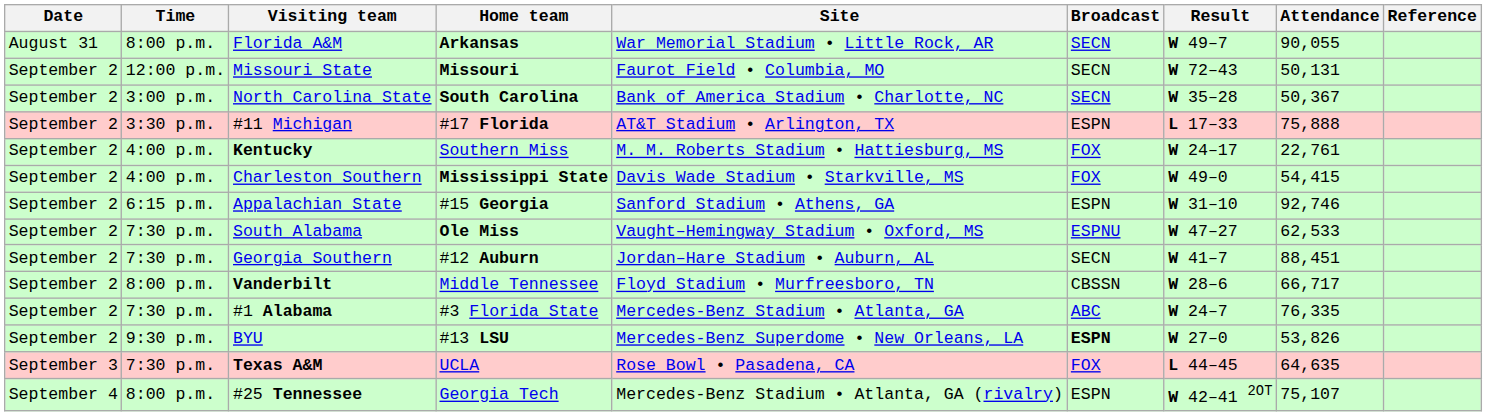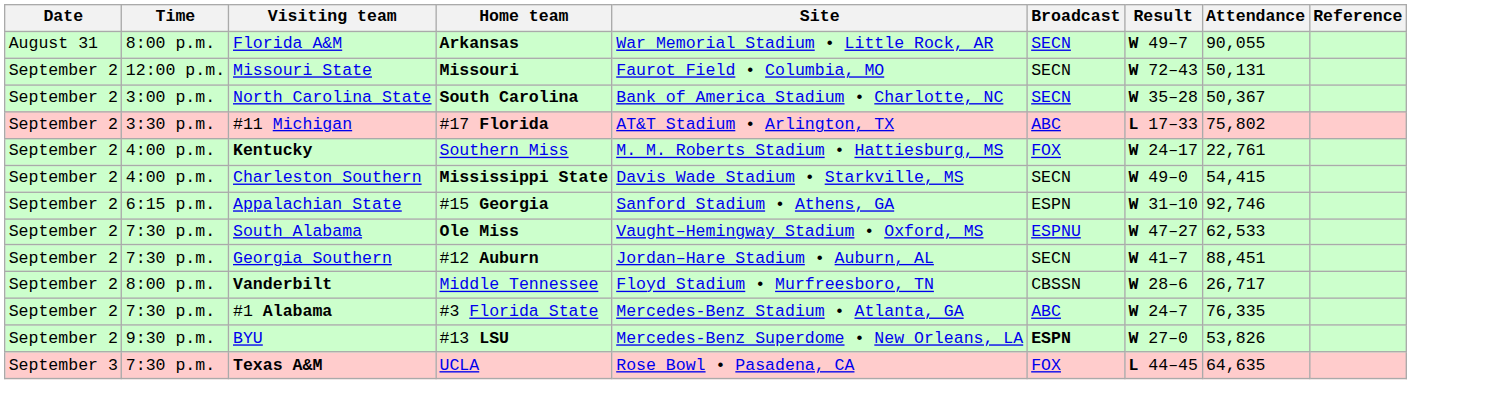 <table class="wikitable" style="font-size:95%;">
 <tr>
 <th>Date</th>
 <th>Time</th>
 <th>Visiting team</th>
 <th>Home team</th>
 <th>Site</th>
 <th>Broadcast</th>
 <th>Result</th>
 <th>Attendance</th>
 <th class="unsortable">Reference</th>
 </tr>
 <tr bgcolor=ccffcc>
 <td>August 31</td>
 <td>8:00 p.m.</td>
 <td><a href='#'>Florida A&M</a></td>
 <td><strong>Arkansas</strong></td>
 <td><a href='#'>War Memorial Stadium</a> • <a href='#'>Little Rock, AR</a></td>
 <td><a href='#'>SECN</a></td>
 <td><strong>W</strong> 49–7</td>
 <td>90,055</td>
 <td></td>
 </tr>
 <tr bgcolor=ccffcc>
 <td>September 2</td>
 <td>12:00 p.m.</td>
 <td><a href='#'>Missouri State</a></td>
 <td><strong>Missouri</strong></td>
 <td><a href='#'>Faurot Field</a> • <a href='#'>Columbia, MO</a></td>
 <td>SECN</td>
 <td><strong>W</strong> 72–43</td>
 <td>50,131</td>
 <td></td>
 </tr>
 <tr bgcolor=ccffcc>
 <td>September 2</td>
 <td>3:00 p.m.</td>
 <td><a href='#'>North Carolina State</a></td>
 <td><strong>South Carolina</strong></td>
 <td><a href='#'>Bank of America Stadium</a> • <a href='#'>Charlotte, NC</a></td>
 <td><a href='#'>SECN</a></td>
 <td><strong>W</strong> 35–28</td>
 <td>50,367</td>
 <td></td>
 </tr>
 <tr bgcolor=ffcccc>
 <td>September 2</td>
 <td>3:30 p.m.</td>
 <td>#11 <a href='#'>Michigan</a></td>
 <td>#17 <strong>Florida</strong></td>
 <td><a href='#'>AT&T Stadium</a> • <a href='#'>Arlington, TX</a></td>
-<td>ESPN</td>
+<td><a href='#'>ABC</a></td>
 <td><strong>L</strong> 17–33</td>
-<td>75,888</td>
+<td>75,802</td>
 <td></td>
 </tr>
 <tr bgcolor=ccffcc>
 <td>September 2</td>
 <td>4:00 p.m.</td>
 <td><strong>Kentucky</strong></td>
 <td><a href='#'>Southern Miss</a></td>
 <td><a href='#'>M. M. Roberts Stadium</a> • <a href='#'>Hattiesburg, MS</a></td>
 <td><a href='#'>FOX</a></td>
 <td><strong>W</strong> 24–17</td>
 <td>22,761</td>
 <td></td>
 </tr>
 <tr bgcolor=ccffcc>
 <td>September 2</td>
 <td>4:00 p.m.</td>
 <td><a href='#'>Charleston Southern</a></td>
 <td><strong>Mississippi State</strong></td>
 <td><a href='#'>Davis Wade Stadium</a> • <a href='#'>Starkville, MS</a></td>
-<td><a href='#'>FOX</a></td>
+<td>SECN</td>
 <td><strong>W</strong> 49–0</td>
 <td>54,415</td>
 <td></td>
 </tr>
 <tr bgcolor=ccffcc>
 <td>September 2</td>
 <td>6:15 p.m.</td>
 <td><a href='#'>Appalachian State</a></td>
 <td>#15 <strong>Georgia</strong></td>
 <td><a href='#'>Sanford Stadium</a> • <a href='#'>Athens, GA</a></td>
 <td>ESPN</td>
 <td><strong>W</strong> 31–10</td>
 <td>92,746</td>
 <td></td>
 </tr>
 <tr bgcolor=ccffcc>
 <td>September 2</td>
 <td>7:30 p.m.</td>
 <td><a href='#'>South Alabama</a></td>
 <td><strong>Ole Miss</strong></td>
 <td><a href='#'>Vaught–Hemingway Stadium</a> • <a href='#'>Oxford, MS</a></td>
 <td><a href='#'>ESPNU</a></td>
 <td><strong>W</strong> 47–27</td>
 <td>62,533</td>
 <td></td>
 </tr>
 <tr bgcolor= ccffcc>
 <td>September 2</td>
 <td>7:30 p.m.</td>
 <td><a href='#'>Georgia Southern</a></td>
 <td>#12 <strong>Auburn</strong></td>
 <td><a href='#'>Jordan–Hare Stadium</a> • <a href='#'>Auburn, AL</a></td>
 <td>SECN</td>
 <td><strong>W</strong> 41–7</td>
 <td>88,451</td>
 <td></td>
 </tr>
 <tr bgcolor= ccffcc>
 <td>September 2</td>
 <td>8:00 p.m.</td>
 <td><strong>Vanderbilt</strong></td>
 <td><a href='#'>Middle Tennessee</a></td>
 <td><a href='#'>Floyd Stadium</a> • <a href='#'>Murfreesboro, TN</a></td>
 <td>CBSSN</td>
 <td><strong>W</strong> 28–6</td>
-<td>66,717</td>
+<td>26,717</td>
 <td></td>
 </tr>
 <tr bgcolor= ccffcc>
 <td>September 2</td>
 <td>7:30 p.m.</td>
 <td>#1 <strong>Alabama</strong></td>
 <td>#3 <a href='#'>Florida State</a></td>
 <td><a href='#'>Mercedes-Benz Stadium</a> • <a href='#'>Atlanta, GA</a></td>
 <td><a href='#'>ABC</a></td>
 <td><strong>W</strong> 24–7</td>
 <td>76,335</td>
 <td></td>
 </tr>
 <tr bgcolor= ccffcc>
 <td>September 2</td>
 <td>9:30 p.m.</td>
 <td><a href='#'>BYU</a></td>
 <td>#13 <strong>LSU</strong></td>
 <td><a href='#'>Mercedes-Benz Superdome</a> • <a href='#'>New Orleans, LA</a></td>
 <td><strong>ESPN</strong></td>
 <td><strong>W</strong> 27–0</td>
 <td>53,826</td>
 <td></td>
 </tr>
 <tr bgcolor=ffcccc>
 <td>September 3</td>
 <td>7:30 p.m.</td>
 <td><strong>Texas A&M</strong></td>
 <td><a href='#'>UCLA</a></td>
 <td><a href='#'>Rose Bowl</a> • <a href='#'>Pasadena, CA</a></td>
 <td><a href='#'>FOX</a></td>
 <td><strong>L</strong> 44–45</td>
 <td>64,635</td>
 <td></td>
 </tr>
-<tr bgcolor=ccffcc>
-<td>September 4</td>
-<td>8:00 p.m.</td>
-<td>#25 <strong>Tennessee</strong></td>
-<td><a href='#'>Georgia Tech</a></td>
-<td>Mercedes-Benz Stadium • Atlanta, GA (<a href='#'>rivalry</a>)</td>
-<td>ESPN</td>
-<td><strong>W</strong> 42–41 <sup>2OT</sup></td>
-<td>75,107</td>
-<td></td>
-</tr>
 </table>
